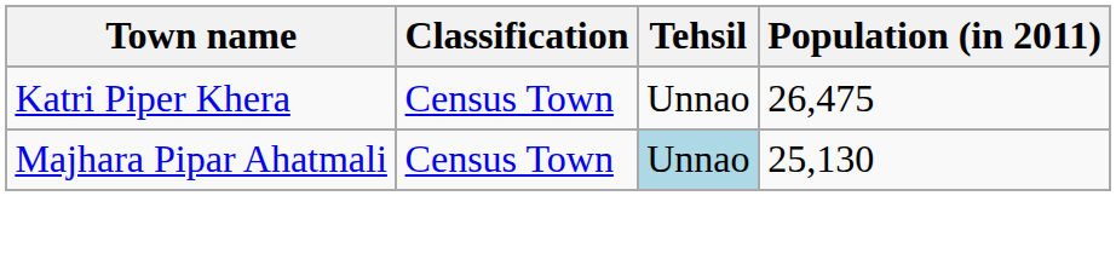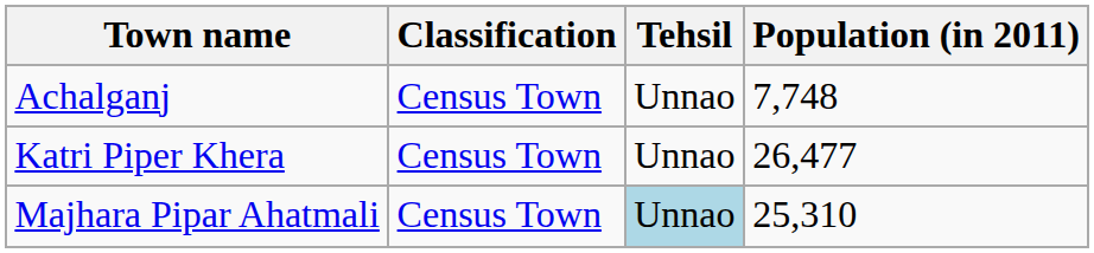 <table class="wikitable sortable">
 <tr>
 <th>Town name</th>
 <th>Classification</th>
 <th>Tehsil</th>
 <th>Population (in 2011)</th>
 </tr>
 <tr>
+<td><a href='#'>Achalganj</a></td>
+<td><a href='#'>Census Town</a></td>
+<td>Unnao</td>
+<td>7,748</td>
+</tr>
+<tr>
 <td><a href='#'>Katri Piper Khera</a></td>
 <td><a href='#'>Census Town</a></td>
 <td>Unnao</td>
-<td>26,475</td>
+<td>26,477</td>
 </tr>
 <tr>
 <td><a href='#'>Majhara Pipar Ahatmali</a></td>
 <td><a href='#'>Census Town</a></td>
 <td style="background: lightblue;">Unnao</td>
-<td>25,130</td>
+<td>25,310</td>
 </tr>
 </table>
